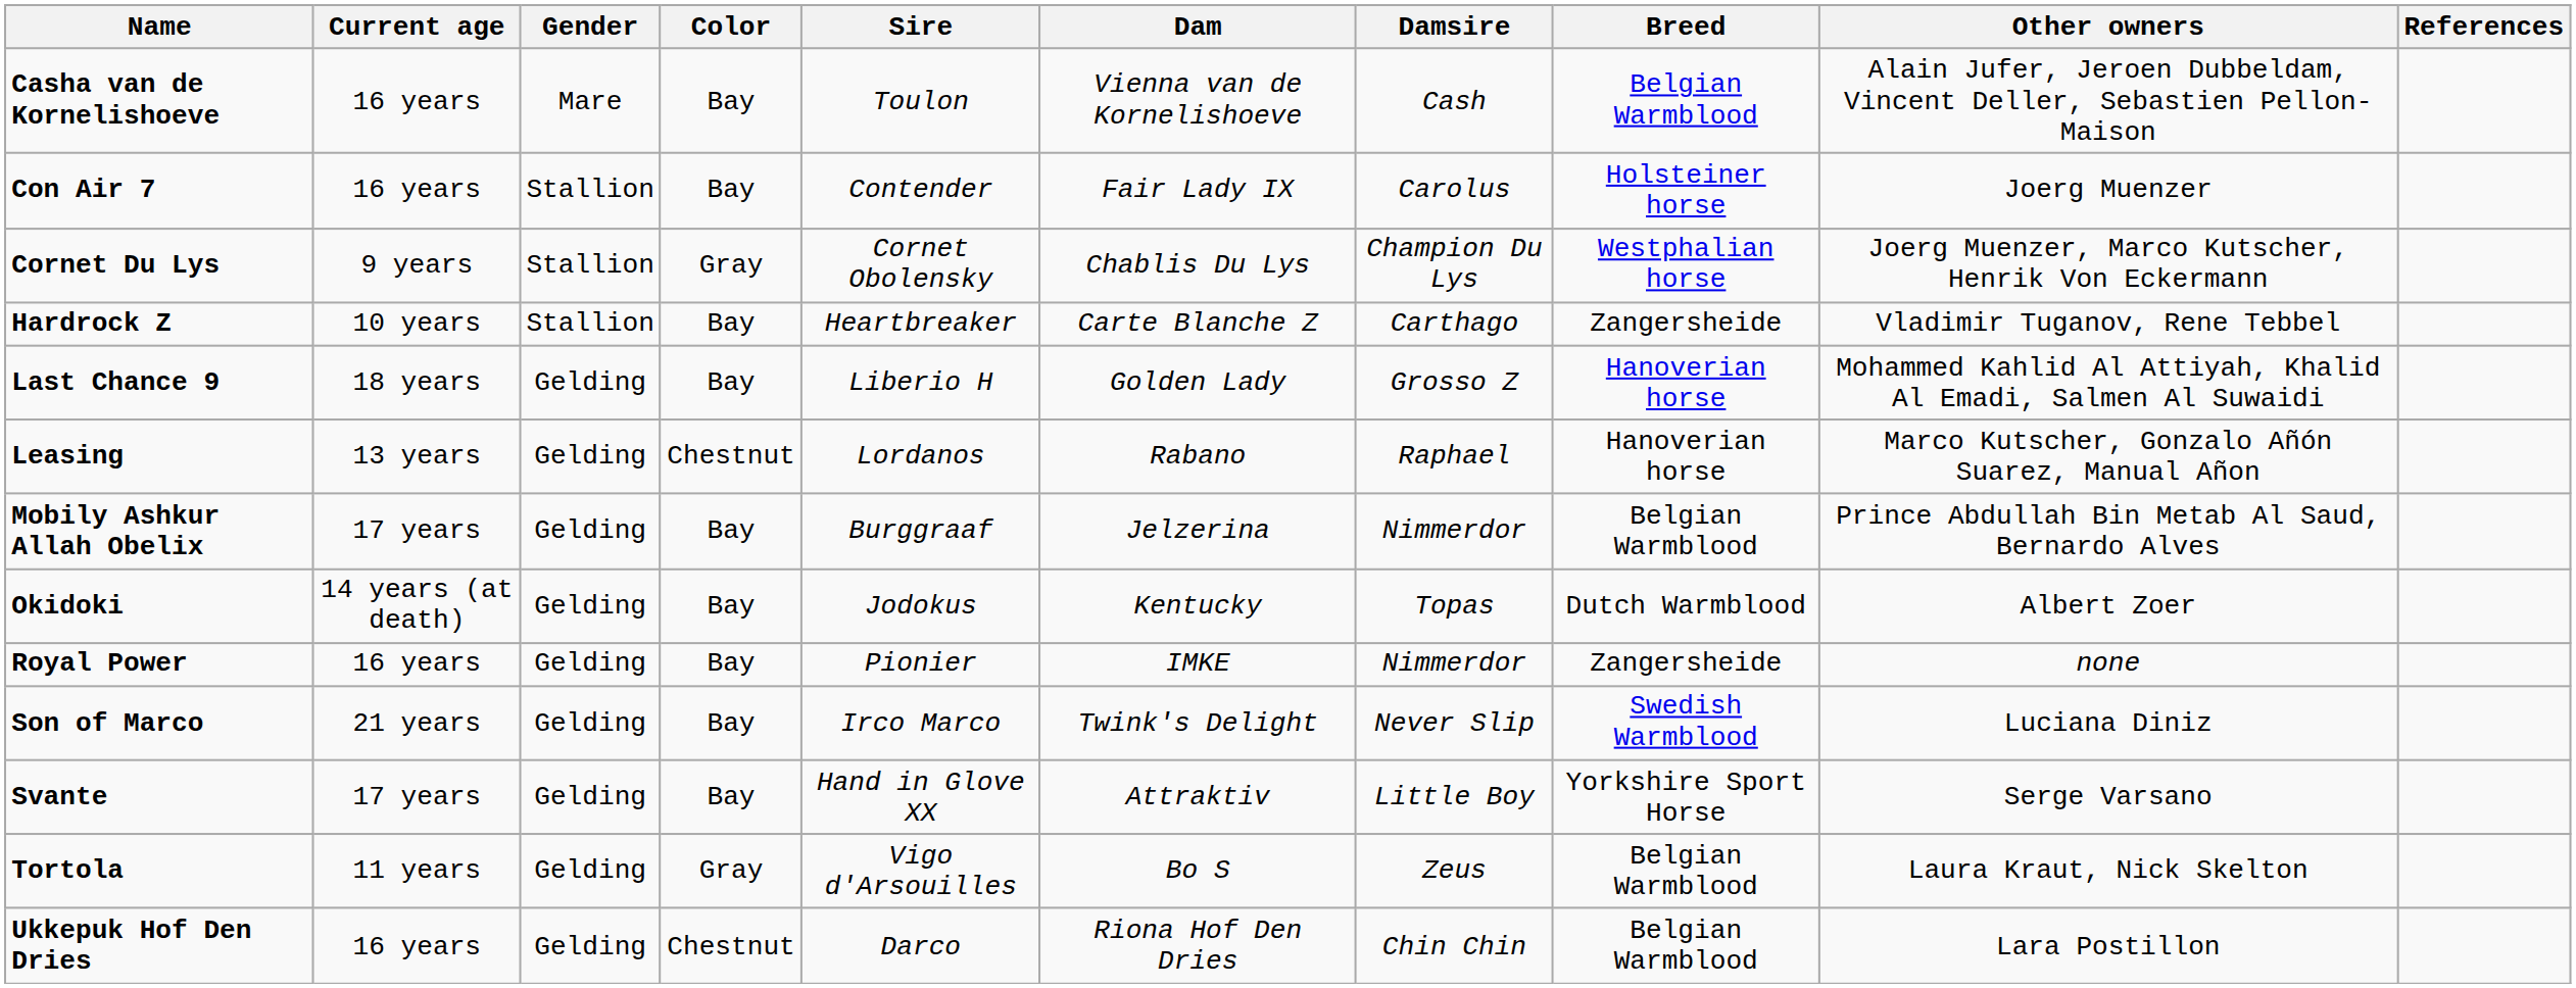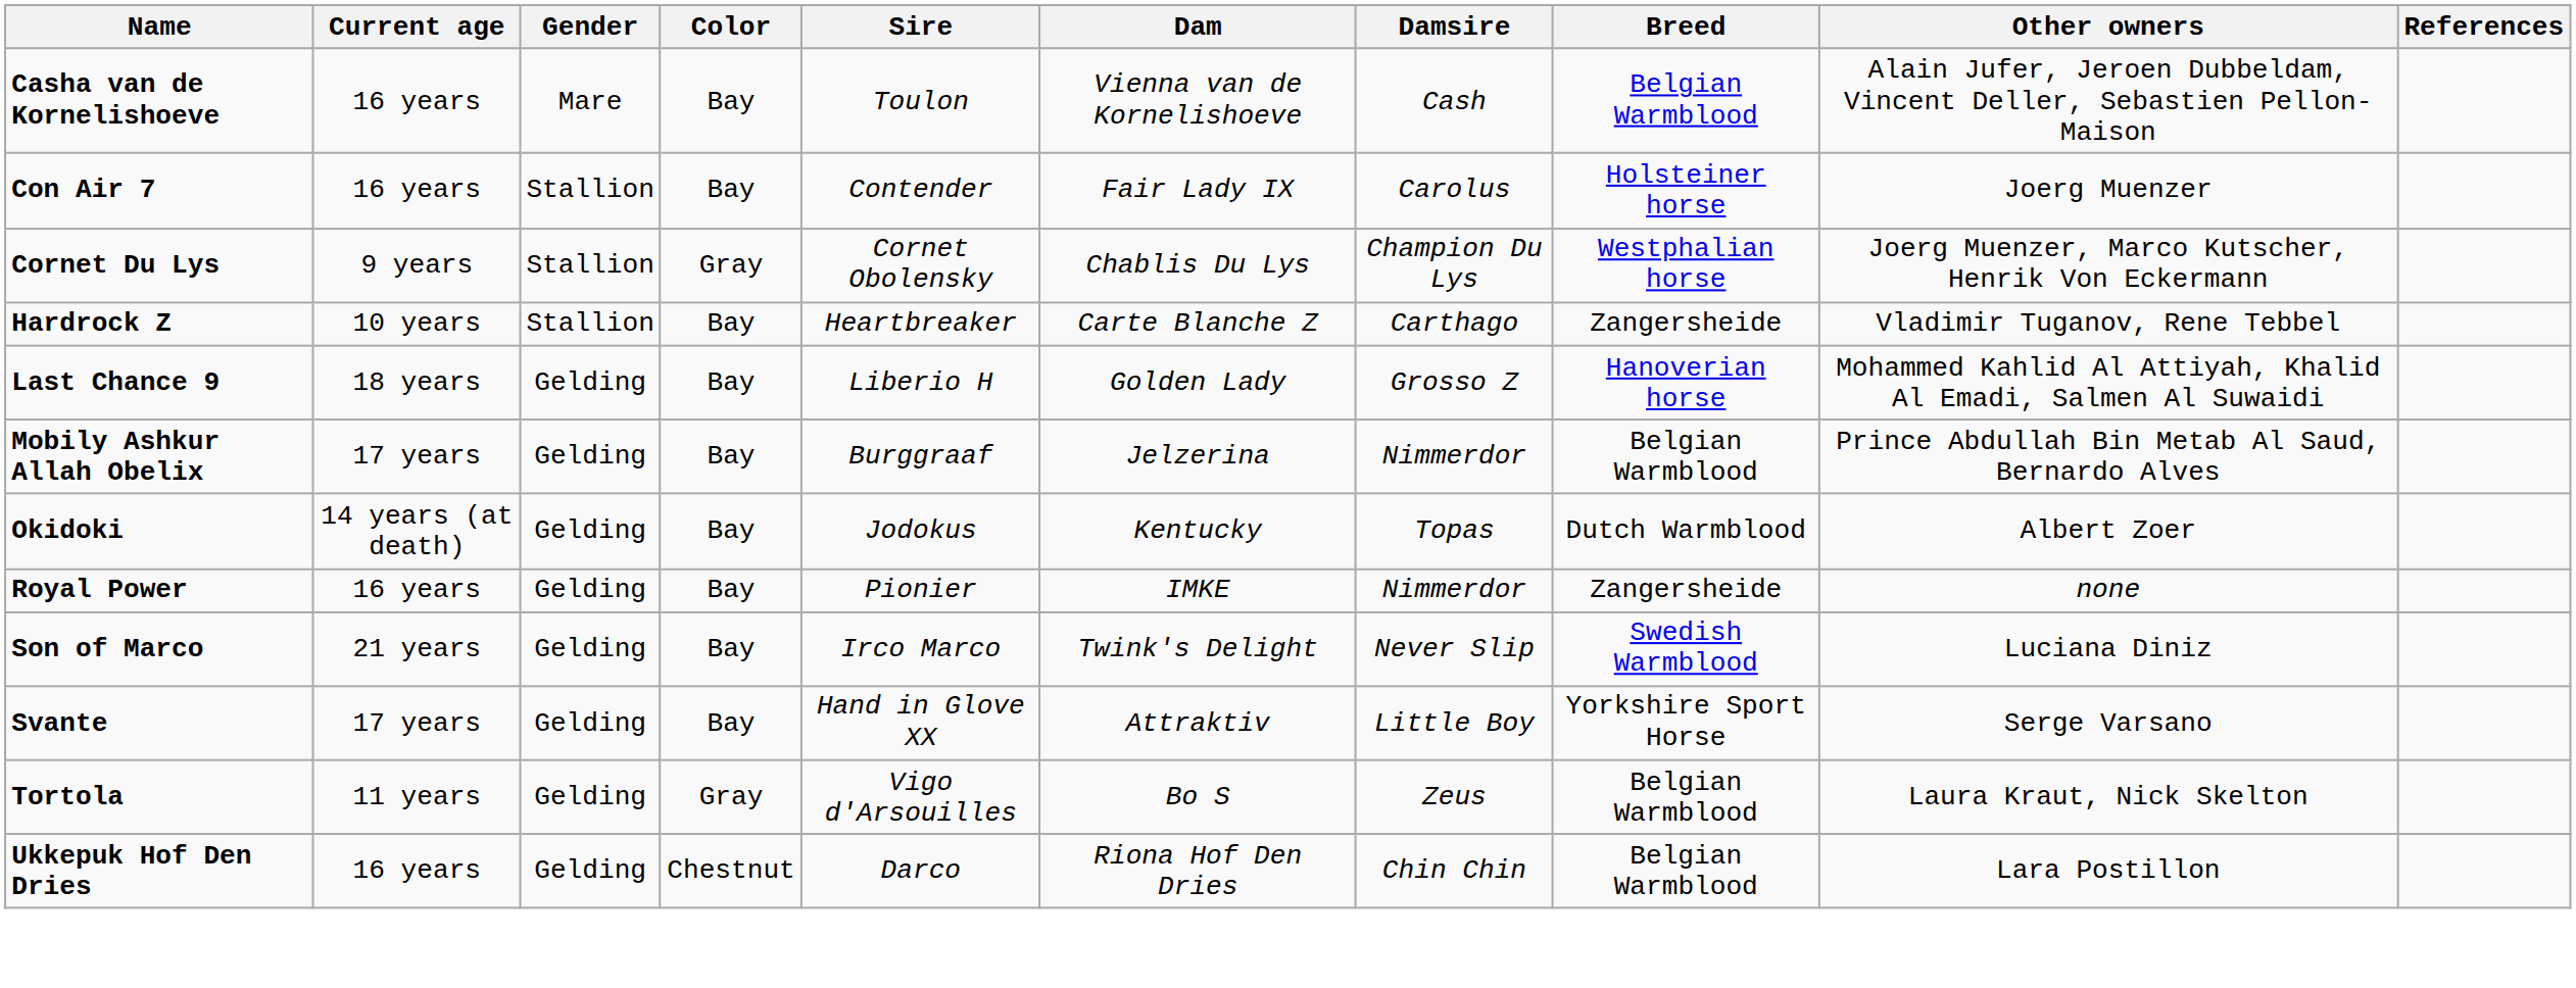 <table class="wikitable">
 <tr>
 <th>Name</th>
 <th>Current age</th>
 <th>Gender</th>
 <th>Color</th>
 <th>Sire</th>
 <th>Dam</th>
 <th>Damsire</th>
 <th>Breed</th>
 <th>Other owners</th>
 <th>References</th>
 </tr>
 <tr>
 <td><strong>Casha van de Kornelishoeve</strong></td>
 <td align="center">16 years</td>
 <td align="center">Mare</td>
 <td align="center">Bay</td>
 <td align="center"><em>Toulon</em></td>
 <td align="center"><em>Vienna van de Kornelishoeve</em></td>
 <td align="center"><em>Cash</em></td>
 <td align="center"><a href='#'>Belgian Warmblood</a></td>
 <td align="center">Alain Jufer, Jeroen Dubbeldam, Vincent Deller, Sebastien Pellon-Maison</td>
 <td align="center"></td>
 </tr>
 <tr>
 <td><strong>Con Air 7</strong></td>
 <td align="center">16 years</td>
 <td align="center">Stallion</td>
 <td align="center">Bay</td>
 <td align="center"><em>Contender</em></td>
 <td align="center"><em>Fair Lady IX</em></td>
 <td align="center"><em>Carolus</em></td>
 <td align="center"><a href='#'>Holsteiner horse</a></td>
 <td align="center">Joerg Muenzer</td>
 <td align="center"></td>
 </tr>
 <tr>
 <td><strong>Cornet Du Lys</strong></td>
 <td align="center">9 years</td>
 <td align="center">Stallion</td>
 <td align="center">Gray</td>
 <td align="center"><em>Cornet Obolensky</em></td>
 <td align="center"><em>Chablis Du Lys</em></td>
 <td align="center"><em>Champion Du Lys</em></td>
 <td align="center"><a href='#'>Westphalian horse</a></td>
 <td align="center">Joerg Muenzer, Marco Kutscher, Henrik Von Eckermann</td>
 <td align="center"></td>
 </tr>
 <tr>
 <td><strong>Hardrock Z</strong></td>
 <td align="center">10 years</td>
 <td align="center">Stallion</td>
 <td align="center">Bay</td>
 <td align="center"><em>Heartbreaker</em></td>
 <td align="center"><em>Carte Blanche Z</em></td>
 <td align="center"><em>Carthago</em></td>
 <td align="center">Zangersheide</td>
 <td align="center">Vladimir Tuganov, Rene Tebbel</td>
 <td align="center"></td>
 </tr>
 <tr>
 <td><strong>Last Chance 9</strong></td>
 <td align="center">18 years</td>
 <td align="center">Gelding</td>
 <td align="center">Bay</td>
 <td align="center"><em>Liberio H</em></td>
 <td align="center"><em>Golden Lady</em></td>
 <td align="center"><em>Grosso Z</em></td>
 <td align="center"><a href='#'>Hanoverian horse</a></td>
 <td align="center">Mohammed Kahlid Al Attiyah, Khalid Al Emadi, Salmen Al Suwaidi</td>
-<td align="center"></td>
-</tr>
-<tr>
-<td><strong>Leasing</strong></td>
-<td align="center">13 years</td>
-<td align="center">Gelding</td>
-<td align="center">Chestnut</td>
-<td align="center"><em>Lordanos</em></td>
-<td align="center"><em>Rabano</em></td>
-<td align="center"><em>Raphael</em></td>
-<td align="center">Hanoverian horse</td>
-<td align="center">Marco Kutscher, Gonzalo Añón Suarez, Manual Añon</td>
 <td align="center"></td>
 </tr>
 <tr>
 <td><strong>Mobily Ashkur Allah Obelix</strong></td>
 <td align="center">17 years</td>
 <td align="center">Gelding</td>
 <td align="center">Bay</td>
 <td align="center"><em>Burggraaf</em></td>
 <td align="center"><em>Jelzerina</em></td>
 <td align="center"><em>Nimmerdor</em></td>
 <td align="center">Belgian Warmblood</td>
 <td align="center">Prince Abdullah Bin Metab Al Saud, Bernardo Alves</td>
 <td align="center"></td>
 </tr>
 <tr>
 <td><strong>Okidoki</strong></td>
 <td align="center">14 years (at death)</td>
 <td align="center">Gelding</td>
 <td align="center">Bay</td>
 <td align="center"><em>Jodokus</em></td>
 <td align="center"><em>Kentucky</em></td>
 <td align="center"><em>Topas</em></td>
 <td align="center">Dutch Warmblood</td>
 <td align="center">Albert Zoer</td>
 <td align="center"></td>
 </tr>
 <tr>
 <td><strong>Royal Power</strong></td>
 <td align="center">16 years</td>
 <td align="center">Gelding</td>
 <td align="center">Bay</td>
 <td align="center"><em>Pionier</em></td>
 <td align="center"><em>IMKE</em></td>
 <td align="center"><em>Nimmerdor</em></td>
 <td align="center">Zangersheide</td>
 <td align="center"><em>none</em></td>
 <td align="center"></td>
 </tr>
 <tr>
 <td><strong>Son of Marco</strong></td>
 <td align="center">21 years</td>
 <td align="center">Gelding</td>
 <td align="center">Bay</td>
 <td align="center"><em>Irco Marco</em></td>
 <td align="center"><em>Twink's Delight</em></td>
 <td align="center"><em>Never Slip</em></td>
 <td align="center"><a href='#'>Swedish Warmblood</a></td>
 <td align="center">Luciana Diniz</td>
 <td align="center"></td>
 </tr>
 <tr>
 <td><strong>Svante</strong></td>
 <td align="center">17 years</td>
 <td align="center">Gelding</td>
 <td align="center">Bay</td>
 <td align="center"><em>Hand in Glove XX</em></td>
 <td align="center"><em>Attraktiv</em></td>
 <td align="center"><em>Little Boy</em></td>
 <td align="center">Yorkshire Sport Horse</td>
 <td align="center">Serge Varsano</td>
 <td align="center"></td>
 </tr>
 <tr>
 <td><strong>Tortola</strong></td>
 <td align="center">11 years</td>
 <td align="center">Gelding</td>
 <td align="center">Gray</td>
 <td align="center"><em>Vigo d'Arsouilles</em></td>
 <td align="center"><em>Bo S</em></td>
 <td align="center"><em>Zeus</em></td>
 <td align="center">Belgian Warmblood</td>
 <td align="center">Laura Kraut, Nick Skelton</td>
 <td align="center"></td>
 </tr>
 <tr>
 <td><strong>Ukkepuk Hof Den Dries</strong></td>
 <td align="center">16 years</td>
 <td align="center">Gelding</td>
 <td align="center">Chestnut</td>
 <td align="center"><em>Darco</em></td>
 <td align="center"><em>Riona Hof Den Dries</em></td>
 <td align="center"><em>Chin Chin</em></td>
 <td align="center">Belgian Warmblood</td>
 <td align="center">Lara Postillon</td>
 <td align="center"></td>
 </tr>
 </table>
